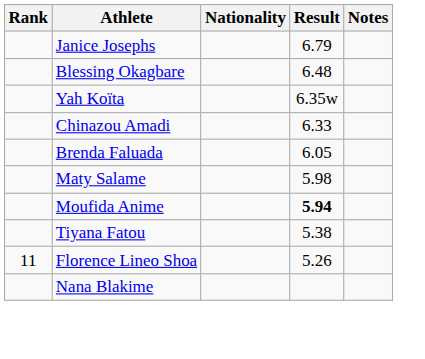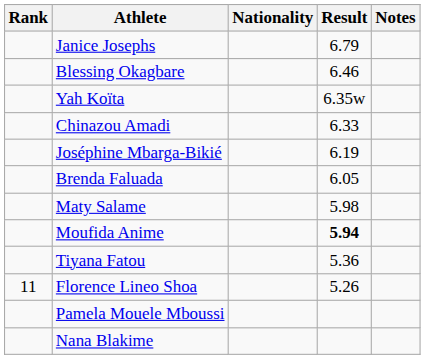 <table class="wikitable sortable" style="text-align:center">
 <tr>
 <th>Rank</th>
 <th>Athlete</th>
 <th>Nationality</th>
 <th>Result</th>
 <th>Notes</th>
 </tr>
 <tr>
 <td></td>
 <td align=left><a href='#'>Janice Josephs</a></td>
 <td align=left></td>
 <td>6.79</td>
 <td></td>
 </tr>
 <tr>
 <td></td>
 <td align=left><a href='#'>Blessing Okagbare</a></td>
 <td align=left></td>
-<td>6.48</td>
+<td>6.46</td>
 <td></td>
 </tr>
 <tr>
 <td></td>
 <td align=left><a href='#'>Yah Koïta</a></td>
 <td align=left></td>
 <td>6.35w</td>
 <td></td>
 </tr>
 <tr>
 <td></td>
 <td align=left><a href='#'>Chinazou Amadi</a></td>
 <td align=left></td>
 <td>6.33</td>
+<td></td>
+</tr>
+<tr>
+<td></td>
+<td align=left><a href='#'>Joséphine Mbarga-Bikié</a></td>
+<td align=left></td>
+<td>6.19</td>
 <td></td>
 </tr>
 <tr>
 <td></td>
 <td align=left><a href='#'>Brenda Faluada</a></td>
 <td align=left></td>
 <td>6.05</td>
 <td></td>
 </tr>
 <tr>
 <td></td>
 <td align=left><a href='#'>Maty Salame</a></td>
 <td align=left></td>
 <td>5.98</td>
 <td></td>
 </tr>
 <tr>
 <td></td>
 <td align=left><a href='#'>Moufida Anime</a></td>
 <td align=left></td>
 <td><strong>5.94</strong></td>
 <td></td>
 </tr>
 <tr>
 <td></td>
 <td align=left><a href='#'>Tiyana Fatou</a></td>
 <td align=left></td>
-<td>5.38</td>
+<td>5.36</td>
 <td></td>
 </tr>
 <tr>
 <td>11</td>
 <td align=left><a href='#'>Florence Lineo Shoa</a></td>
 <td align=left></td>
 <td>5.26</td>
 <td></td>
 </tr>
 <tr>
 <td></td>
+<td align=left><a href='#'>Pamela Mouele Mboussi</a></td>
+<td align=left></td>
+<td></td>
+<td></td>
+</tr>
+<tr>
+<td></td>
 <td align=left><a href='#'>Nana Blakime</a></td>
 <td align=left></td>
 <td></td>
 <td></td>
 </tr>
 </table>
